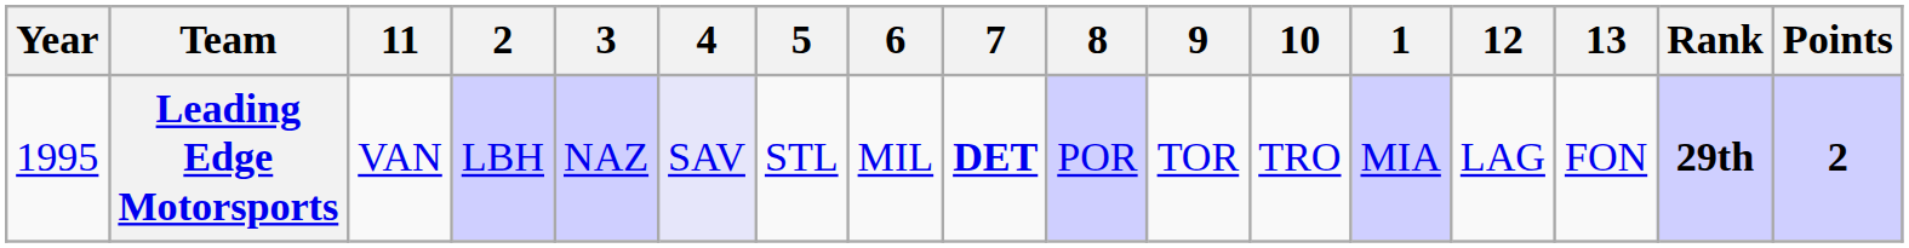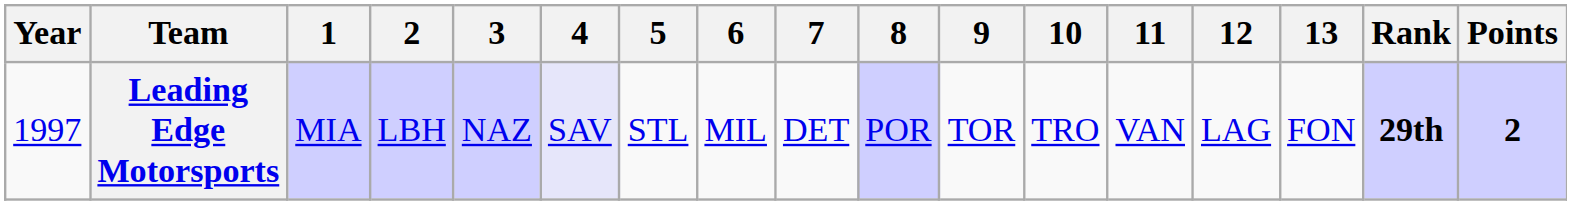 <table class="wikitable" style="text-align:center; font-size:90%">
 <tr>
 <th>Year</th>
 <th>Team</th>
-<th>11</th>
+<th>1</th>
 <th>2</th>
 <th>3</th>
 <th>4</th>
 <th>5</th>
 <th>6</th>
 <th>7</th>
 <th>8</th>
 <th>9</th>
 <th>10</th>
-<th>1</th>
+<th>11</th>
 <th>12</th>
 <th>13</th>
 <th>Rank</th>
 <th>Points</th>
 </tr>
 <tr>
-<td><a href='#'>1995</a></td>
+<td><a href='#'>1997</a></td>
 <th><a href='#'>Leading Edge Motorsports</a></th>
-<td><a href='#'>VAN</a></td>
+<td style="background:#CFCFFF;"><a href='#'>MIA</a><br></td>
 <td style="background:#CFCFFF;"><a href='#'>LBH</a><br></td>
 <td style="background:#CFCFFF;"><a href='#'>NAZ</a><br></td>
 <td style="background: lavender;"><a href='#'>SAV</a></td>
 <td><a href='#'>STL</a></td>
 <td><a href='#'>MIL</a></td>
-<td><strong><a href='#'>DET</a></strong></td>
+<td><a href='#'>DET</a></td>
 <td style="background:#CFCFFF;"><a href='#'>POR</a><br></td>
 <td><a href='#'>TOR</a></td>
 <td><a href='#'>TRO</a></td>
-<td style="background:#CFCFFF;"><a href='#'>MIA</a><br></td>
+<td><a href='#'>VAN</a></td>
 <td><a href='#'>LAG</a></td>
 <td><a href='#'>FON</a></td>
 <td style="background:#CFCFFF;"><strong>29th</strong></td>
 <td style="background:#CFCFFF;"><strong>2</strong></td>
 </tr>
 </table>
